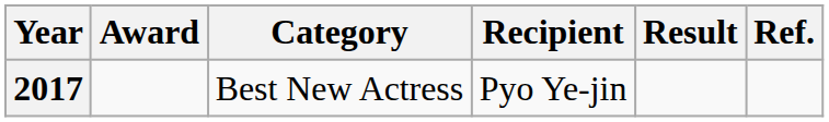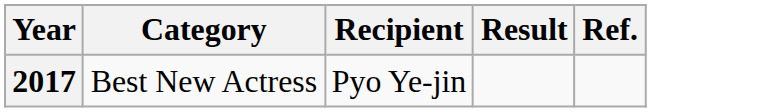 <table class="wikitable">
 <tr>
 <th>Year</th>
-<th>Award</th>
 <th>Category</th>
 <th>Recipient</th>
 <th>Result</th>
 <th>Ref.</th>
 </tr>
 <tr>
 <th rowspan="1">2017</th>
-<td rowspan="1"></td>
 <td>Best New Actress</td>
 <td>Pyo Ye-jin</td>
 <td></td>
 <td></td>
 </tr>
 </table>
